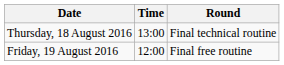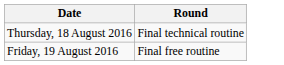 <table class="wikitable" "style="text-align:center">
 <tr>
 <th>Date</th>
-<th>Time</th>
 <th>Round</th>
 </tr>
 <tr>
 <td>Thursday, 18 August 2016</td>
-<td>13:00</td>
 <td>Final technical routine</td>
 </tr>
 <tr>
 <td>Friday, 19 August 2016</td>
-<td>12:00</td>
 <td>Final free routine</td>
 </tr>
 </table>
